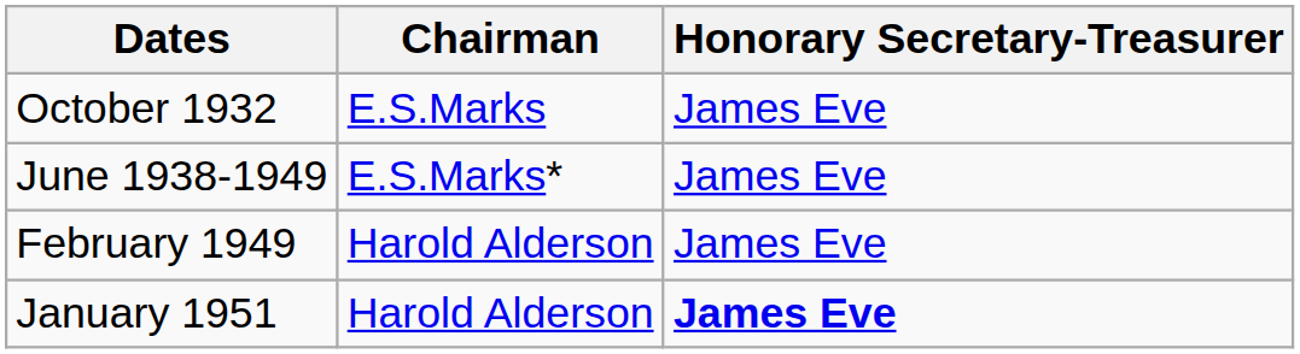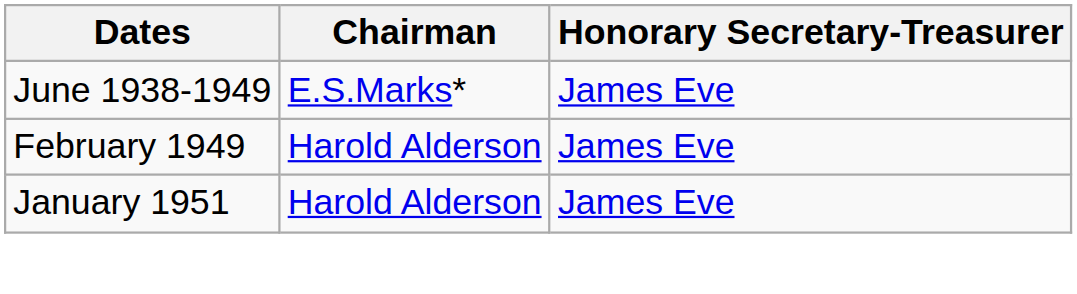 <table class="wikitable">
 <tr>
 <th>Dates</th>
 <th>Chairman</th>
 <th>Honorary Secretary-Treasurer</th>
-</tr>
-<tr>
-<td>October 1932</td>
-<td><a href='#'>E.S.Marks</a></td>
-<td><a href='#'>James Eve</a></td>
 </tr>
 <tr>
 <td>June 1938-1949</td>
 <td><a href='#'>E.S.Marks</a>*</td>
 <td><a href='#'>James Eve</a></td>
 </tr>
 <tr>
 <td>February 1949</td>
 <td><a href='#'>Harold Alderson</a></td>
 <td><a href='#'>James Eve</a></td>
 </tr>
 <tr>
 <td>January 1951</td>
 <td><a href='#'>Harold Alderson</a></td>
-<td><strong><a href='#'>James Eve</a></strong></td>
+<td><a href='#'>James Eve</a></td>
 </tr>
 </table>
